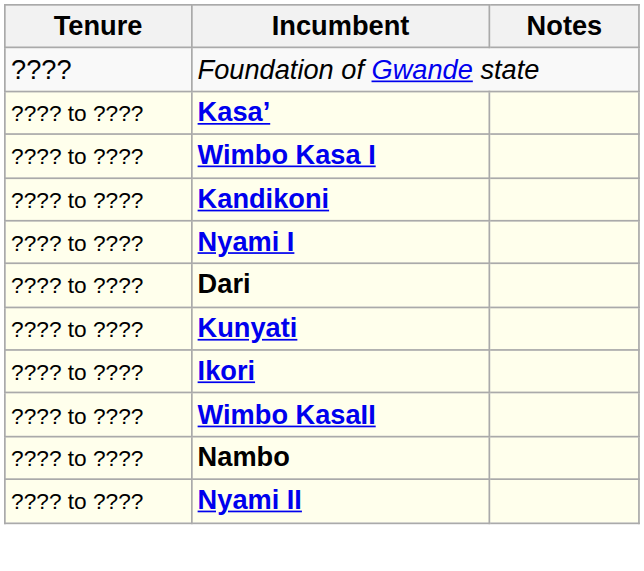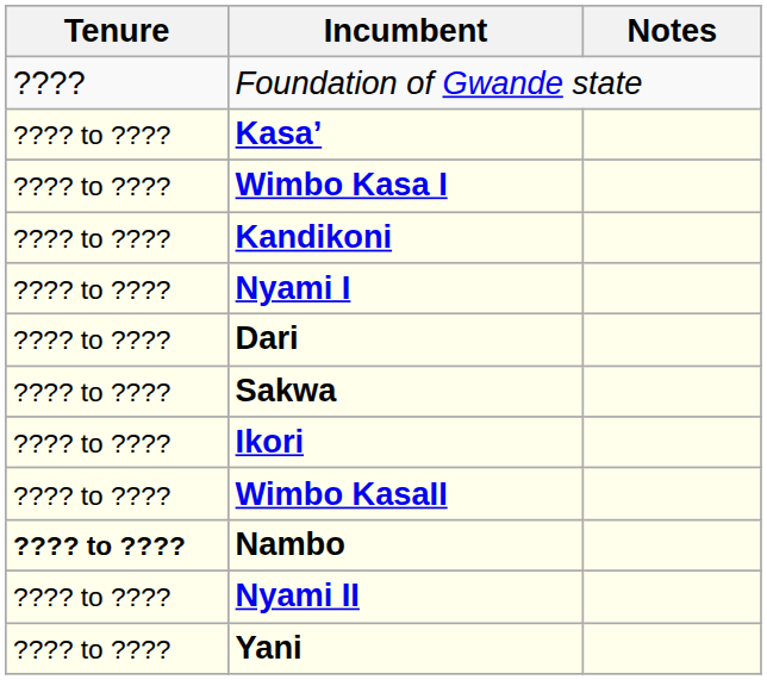 <table class="wikitable">
 <tr align=left>
 <th width="25%">Tenure</th>
 <th width="40%">Incumbent</th>
 <th width="20%">Notes</th>
 </tr>
 <tr valign=top>
 <td>????</td>
 <td colspan="2"><em>Foundation of <a href='#'>Gwande</a> state</em></td>
 </tr>
 <tr valign=top bgcolor="#ffffec">
 <td><small>???? to ????</small></td>
 <td><strong><a href='#'>Kasa’</a></strong></td>
 <td></td>
 </tr>
 <tr valign=top bgcolor="#ffffec">
 <td><small>???? to ????</small></td>
 <td><strong><a href='#'>Wimbo Kasa I</a></strong></td>
 <td></td>
 </tr>
 <tr valign=top bgcolor="#ffffec">
 <td><small>???? to ????</small></td>
 <td><strong><a href='#'>Kandikoni</a></strong></td>
 <td></td>
 </tr>
 <tr valign=top bgcolor="#ffffec">
 <td><small>???? to ????</small></td>
 <td><strong><a href='#'>Nyami I</a></strong></td>
 <td></td>
 </tr>
 <tr valign=top bgcolor="#ffffec">
 <td><small>???? to ????</small></td>
 <td><strong>Dari</strong></td>
 <td></td>
 </tr>
 <tr valign=top bgcolor="#ffffec">
 <td><small>???? to ????</small></td>
-<td><strong><a href='#'>Kunyati</a></strong></td>
+<td><strong>Sakwa</strong></td>
 <td></td>
 </tr>
 <tr valign=top bgcolor="#ffffec">
 <td><small>???? to ????</small></td>
 <td><strong><a href='#'>Ikori</a></strong></td>
 <td></td>
 </tr>
 <tr valign=top bgcolor="#ffffec">
 <td><small>???? to ????</small></td>
 <td><strong><a href='#'>Wimbo KasaII</a></strong></td>
 <td></td>
 </tr>
 <tr valign=top bgcolor="#ffffec">
-<td><small>???? to ????</small></td>
+<td><strong><small>???? to ????</small></strong></td>
 <td><strong>Nambo</strong></td>
 <td></td>
 </tr>
 <tr valign=top bgcolor="#ffffec">
 <td><small>???? to ????</small></td>
 <td><strong><a href='#'>Nyami II</a></strong></td>
 <td></td>
 </tr>
+<tr valign=top bgcolor="#ffffec">
+<td><small>???? to ????</small></td>
+<td><strong>Yani</strong></td>
+<td></td>
+</tr>
 </table>
